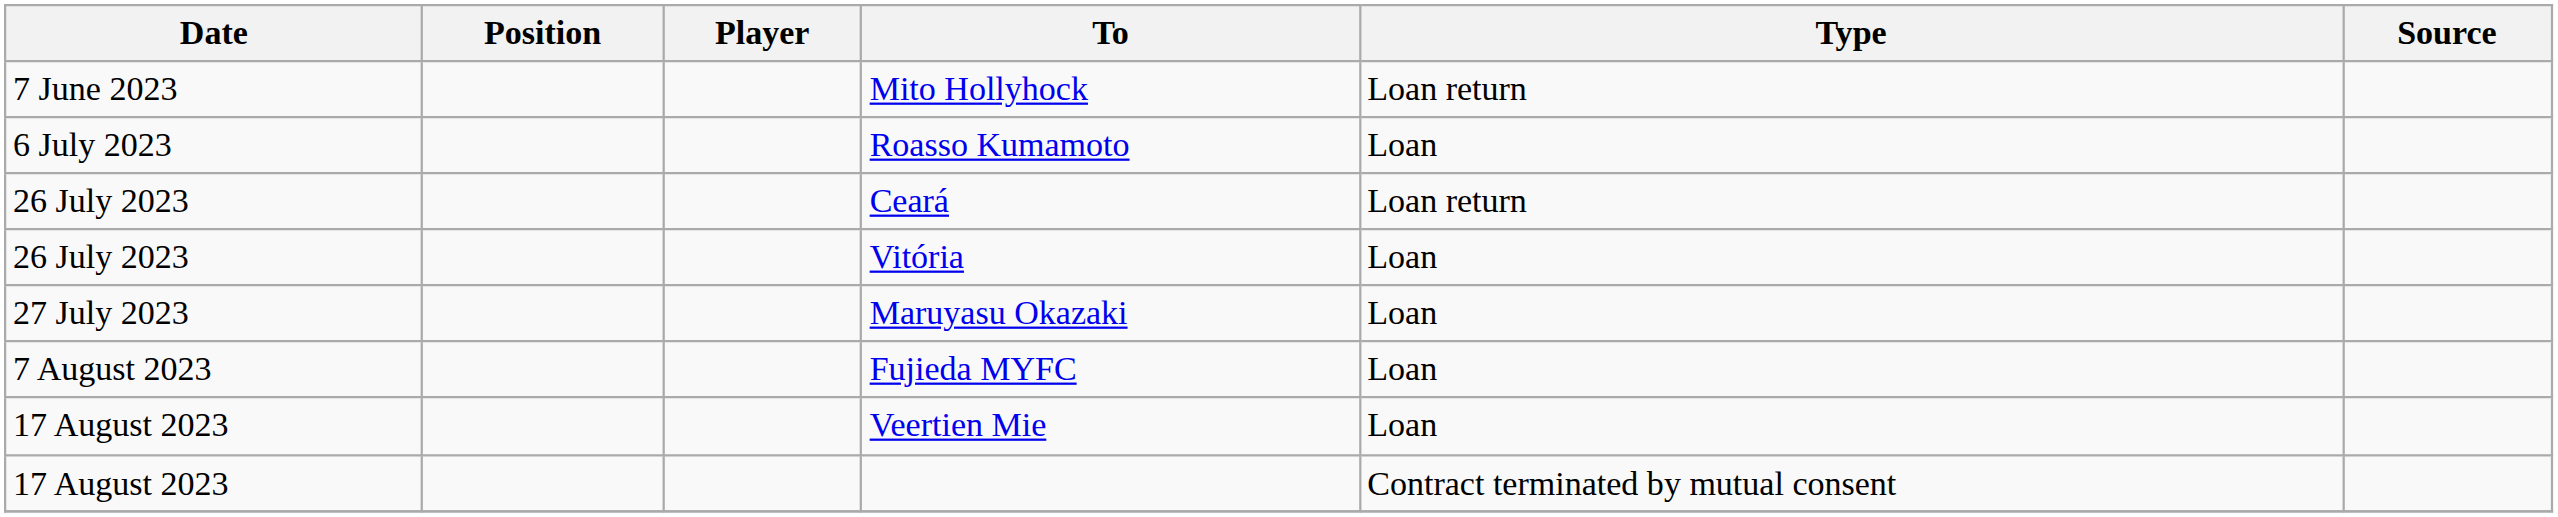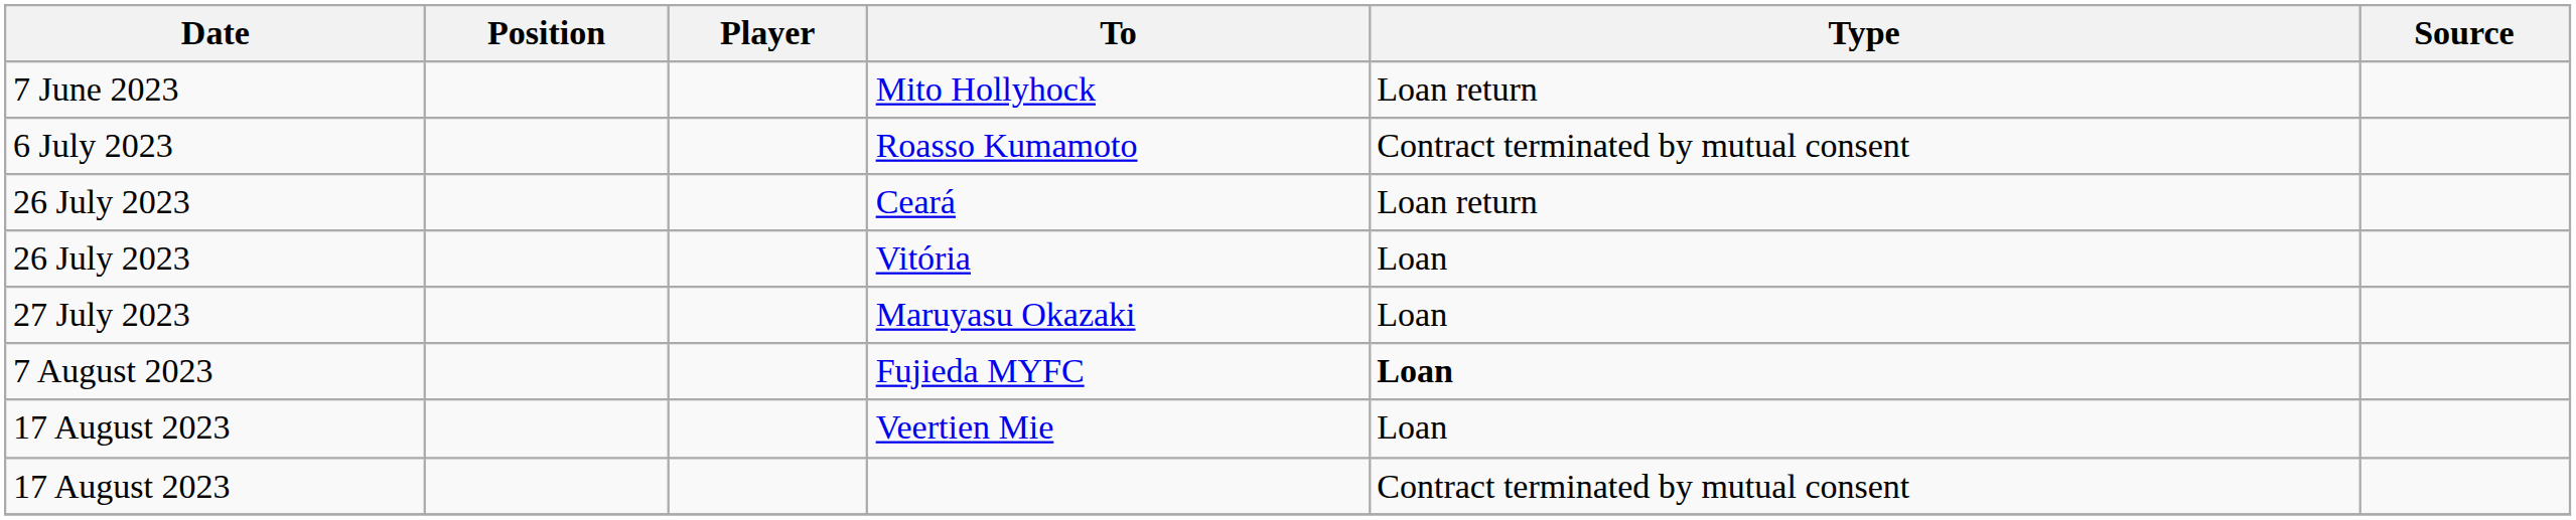 <table class="wikitable sortable" style="width:90%; text-align:center; font-size:95%; text-align:left;">
 <tr>
 <th>Date</th>
 <th>Position</th>
 <th>Player</th>
 <th>To</th>
 <th>Type</th>
 <th>Source</th>
 </tr>
 <tr>
 <td>7 June 2023</td>
 <td></td>
 <td></td>
 <td> <a href='#'>Mito Hollyhock</a></td>
 <td>Loan return</td>
 <td></td>
 </tr>
 <tr>
 <td>6 July 2023</td>
 <td></td>
 <td></td>
 <td> <a href='#'>Roasso Kumamoto</a></td>
-<td>Loan</td>
+<td>Contract terminated by mutual consent</td>
 <td></td>
 </tr>
 <tr>
 <td>26 July 2023</td>
 <td></td>
 <td></td>
 <td> <a href='#'>Ceará</a></td>
 <td>Loan return</td>
 <td></td>
 </tr>
 <tr>
 <td>26 July 2023</td>
 <td></td>
 <td></td>
 <td> <a href='#'>Vitória</a></td>
 <td>Loan</td>
 <td></td>
 </tr>
 <tr>
 <td>27 July 2023</td>
 <td></td>
 <td></td>
 <td> <a href='#'>Maruyasu Okazaki</a></td>
 <td>Loan</td>
 <td></td>
 </tr>
 <tr>
 <td>7 August 2023</td>
 <td></td>
 <td></td>
 <td> <a href='#'>Fujieda MYFC</a></td>
-<td>Loan</td>
+<td><strong>Loan</strong></td>
 <td></td>
 </tr>
 <tr>
 <td>17 August 2023</td>
 <td></td>
 <td></td>
 <td> <a href='#'>Veertien Mie</a></td>
 <td>Loan</td>
 <td></td>
 </tr>
 <tr>
 <td>17 August 2023</td>
 <td></td>
 <td></td>
 <td></td>
 <td>Contract terminated by mutual consent</td>
 <td></td>
 </tr>
 <tr>
 </tr>
 </table>
